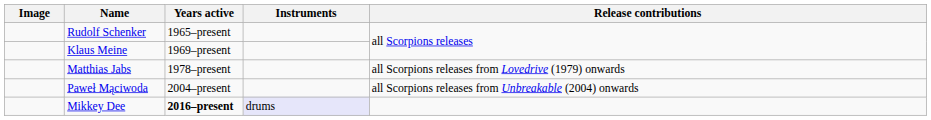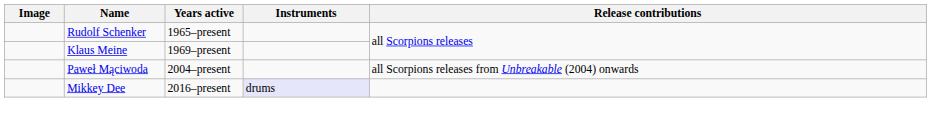 <table class="wikitable" style="width:100%;">
 <tr>
 <th width="75">Image</th>
 <th style="width:130px;">Name</th>
 <th style="width:100px;">Years active</th>
 <th style="width:165px;">Instruments</th>
 <th>Release contributions</th>
 </tr>
 <tr>
 <td></td>
 <td><a href='#'>Rudolf Schenker</a></td>
 <td>1965–present</td>
 <td></td>
 <td rowspan="2">all <a href='#'>Scorpions releases</a></td>
 </tr>
 <tr>
 <td></td>
 <td><a href='#'>Klaus Meine</a></td>
 <td>1969–present</td>
 <td></td>
 </tr>
 <tr>
 <td></td>
-<td><a href='#'>Matthias Jabs</a></td>
-<td>1978–present</td>
-<td></td>
-<td>all Scorpions releases from <em><a href='#'>Lovedrive</a></em> (1979) onwards</td>
-</tr>
-<tr>
-<td></td>
 <td><a href='#'>Paweł Mąciwoda</a></td>
 <td>2004–present</td>
 <td></td>
 <td>all Scorpions releases from <em><a href='#'>Unbreakable</a></em> (2004) onwards</td>
 </tr>
 <tr>
 <td></td>
 <td><a href='#'>Mikkey Dee</a></td>
-<td><strong>2016–present</strong></td>
+<td>2016–present</td>
 <td style="background: lavender;">drums</td>
 <td></td>
 </tr>
 </table>
